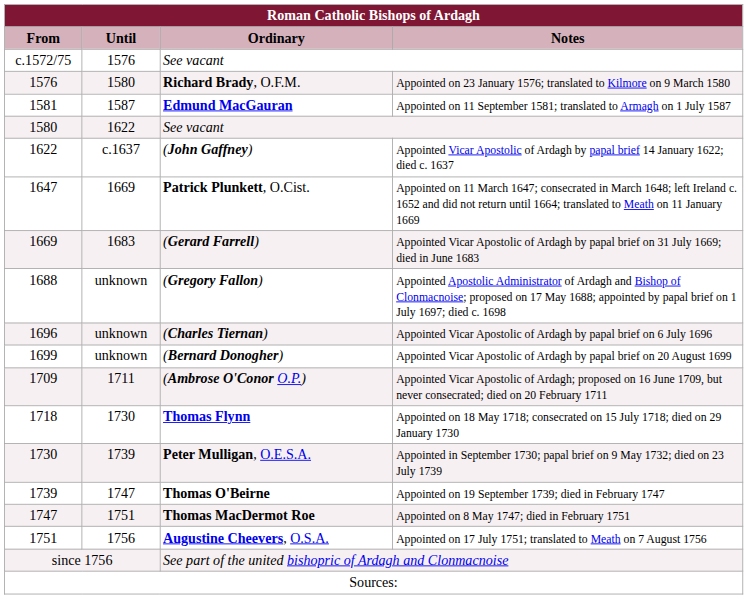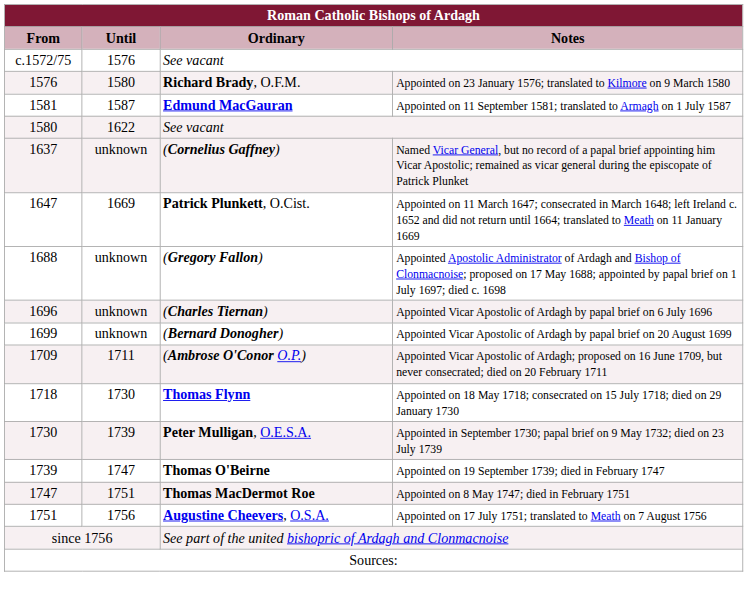 <table class="wikitable" style="width:95%;" border="1" cellpadding="2">
 <tr>
 <th colspan="4" style="background-color: #7F1734; color: white;">Roman Catholic Bishops of Ardagh</th>
 </tr>
 <tr align=center>
 <th style="background-color: #D4B1BB; width: 10%;">From</th>
 <th style="background-color: #D4B1BB; width: 10%;">Until</th>
 <th style="background-color: #D4B1BB; width: 30%;">Ordinary</th>
 <th style="background-color: #D4B1BB; width: 45%;">Notes</th>
 </tr>
 <tr valign=top bgcolor="white">
 <td align=center>c.1572/75</td>
 <td align=center>1576</td>
 <td colspan=2><em>See vacant</em></td>
 </tr>
 <tr valign=top bgcolor="#F7F0F2">
 <td align=center>1576</td>
 <td align=center>1580</td>
 <td><strong>Richard Brady</strong>, O.F.M.</td>
 <td><small>Appointed on 23 January 1576; translated to <a href='#'>Kilmore</a> on 9 March 1580</small></td>
 </tr>
 <tr valign=top bgcolor="white">
 <td align=center>1581</td>
 <td align=center>1587</td>
 <td><strong><a href='#'>Edmund MacGauran</a></strong></td>
 <td><small>Appointed on 11 September 1581; translated to <a href='#'>Armagh</a> on 1 July 1587</small></td>
 </tr>
 <tr valign=top bgcolor="#F7F0F2">
 <td align=center>1580</td>
 <td align=center>1622</td>
 <td colspan=2><em>See vacant</em></td>
 </tr>
-<tr valign=top bgcolor="white">
-<td align=center>1622</td>
-<td align=center>c.1637</td>
-<td><em>(<strong>John Gaffney</strong>)</em></td>
-<td><small>Appointed <a href='#'>Vicar Apostolic</a> of Ardagh by <a href='#'>papal brief</a> 14 January 1622; died c. 1637</small></td>
+<tr valign=top bgcolor="#F7F0F2">
+<td align=center>1637</td>
+<td align=center>unknown</td>
+<td><em>(<strong>Cornelius Gaffney</strong>)</em></td>
+<td><small>Named <a href='#'>Vicar General</a>, but no record of a papal brief appointing him Vicar Apostolic; remained as vicar general during the episcopate of Patrick Plunket</small></td>
 </tr>
 <tr valign=top bgcolor="white">
 <td align=center>1647</td>
 <td align=center>1669</td>
 <td><strong>Patrick Plunkett</strong>, O.Cist.</td>
 <td><small>Appointed on 11 March 1647; consecrated in March 1648; left Ireland c. 1652 and did not return until 1664; translated to <a href='#'>Meath</a> on 11 January 1669</small></td>
-</tr>
-<tr valign=top bgcolor="#F7F0F2">
-<td align=center>1669</td>
-<td align=center>1683</td>
-<td><em>(<strong>Gerard Farrell</strong>)</em></td>
-<td><small>Appointed Vicar Apostolic of Ardagh by papal brief on 31 July 1669; died in June 1683</small></td>
 </tr>
 <tr valign=top bgcolor="white">
 <td align=center>1688</td>
 <td align=center>unknown</td>
 <td><em>(<strong>Gregory Fallon</strong>)</em></td>
 <td><small>Appointed <a href='#'>Apostolic Administrator</a> of Ardagh and <a href='#'>Bishop of Clonmacnoise</a>; proposed on 17 May 1688; appointed by papal brief on 1 July 1697; died c. 1698</small></td>
 </tr>
 <tr valign=top bgcolor="#F7F0F2">
 <td align=center>1696</td>
 <td align=center>unknown</td>
 <td><em>(<strong>Charles Tiernan</strong>)</em></td>
 <td><small>Appointed Vicar Apostolic of Ardagh by papal brief on 6 July 1696</small></td>
 </tr>
 <tr valign=top bgcolor="white">
 <td align=center>1699</td>
 <td align=center>unknown</td>
 <td><em>(<strong>Bernard Donogher</strong>)</em></td>
 <td><small>Appointed Vicar Apostolic of Ardagh by papal brief on 20 August 1699</small></td>
 </tr>
 <tr valign=top bgcolor="#F7F0F2">
 <td align=center>1709</td>
 <td align=center>1711</td>
 <td><em>(<strong>Ambrose O'Conor</strong> <a href='#'>O.P.</a>)</em></td>
 <td><small>Appointed Vicar Apostolic of Ardagh; proposed on 16 June 1709, but never consecrated; died on 20 February 1711</small></td>
 </tr>
 <tr valign=top bgcolor="white">
 <td align=center>1718</td>
 <td align=center>1730</td>
 <td><strong><a href='#'>Thomas Flynn</a></strong></td>
 <td><small>Appointed on 18 May 1718; consecrated on 15 July 1718; died on 29 January 1730</small></td>
 </tr>
 <tr valign=top bgcolor="#F7F0F2">
 <td align=center>1730</td>
 <td align=center>1739</td>
 <td><strong>Peter Mulligan</strong>, <a href='#'>O.E.S.A.</a></td>
 <td><small>Appointed in September 1730; papal brief on 9 May 1732; died on 23 July 1739</small></td>
 </tr>
 <tr valign=top bgcolor="white">
 <td align=center>1739</td>
 <td align=center>1747</td>
 <td><strong>Thomas O'Beirne</strong></td>
 <td><small>Appointed on 19 September 1739; died in February 1747</small></td>
 </tr>
 <tr valign=top bgcolor="#F7F0F2">
 <td align=center>1747</td>
 <td align=center>1751</td>
 <td><strong>Thomas MacDermot Roe</strong></td>
 <td><small>Appointed on 8 May 1747; died in February 1751</small></td>
 </tr>
 <tr valign=top bgcolor="white">
 <td align=center>1751</td>
 <td align=center>1756</td>
 <td><strong><a href='#'>Augustine Cheevers</a></strong>, <a href='#'>O.S.A.</a></td>
 <td><small>Appointed on 17 July 1751; translated to <a href='#'>Meath</a> on 7 August 1756</small></td>
 </tr>
 <tr valign=top bgcolor="#F7F0F2">
 <td colspan=2 align=center>since 1756</td>
 <td colspan=2><em>See part of the united <a href='#'>bishopric of Ardagh and Clonmacnoise</a></em></td>
 </tr>
 <tr valign=top bgcolor="white">
 <td colspan="4" style="text-align: center;">Sources:</td>
 </tr>
 </table>
